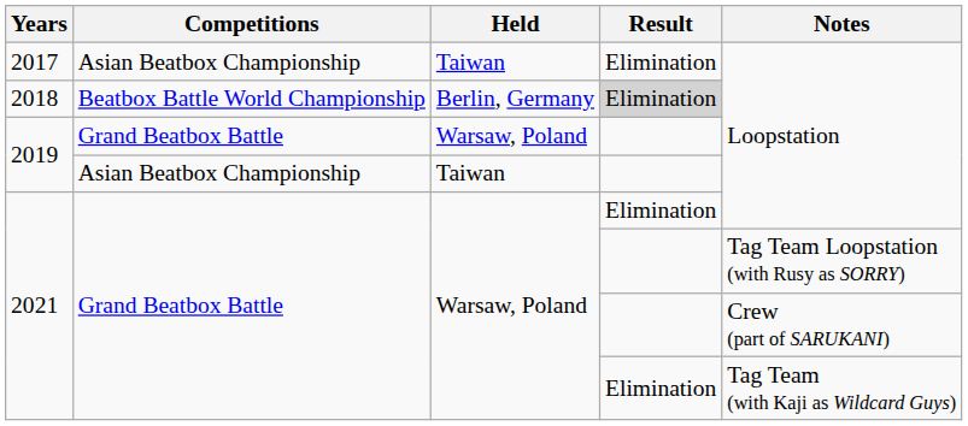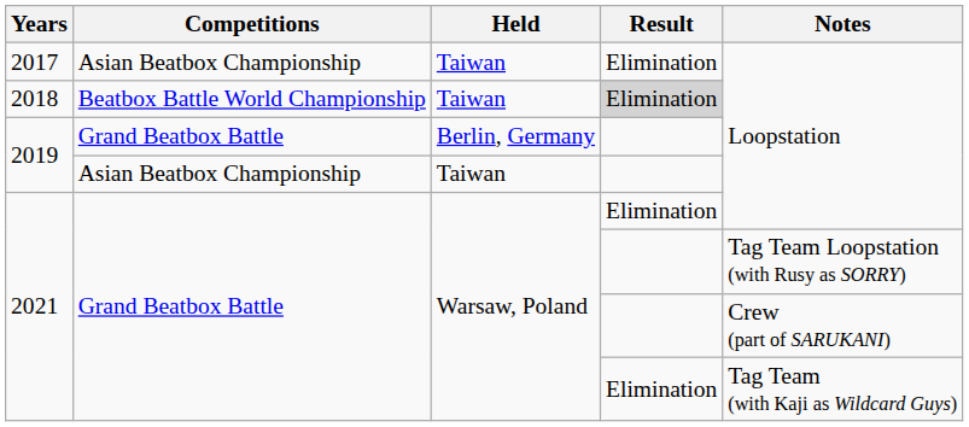 <table class="wikitable">
 <tr>
 <th>Years</th>
 <th>Competitions</th>
 <th>Held</th>
 <th>Result</th>
 <th>Notes</th>
 </tr>
 <tr>
 <td>2017</td>
 <td>Asian Beatbox Championship</td>
 <td><a href='#'>Taiwan</a></td>
 <td>Elimination</td>
 <td rowspan="5">Loopstation</td>
 </tr>
 <tr>
 <td>2018</td>
 <td><a href='#'>Beatbox Battle World Championship</a></td>
-<td><a href='#'>Berlin</a>, <a href='#'>Germany</a></td>
+<td><a href='#'>Taiwan</a></td>
 <td style="background: lightgrey;">Elimination</td>
 </tr>
 <tr>
 <td rowspan="2">2019</td>
 <td><a href='#'>Grand Beatbox Battle</a></td>
-<td><a href='#'>Warsaw</a>, <a href='#'>Poland</a></td>
+<td><a href='#'>Berlin</a>, <a href='#'>Germany</a></td>
 <td></td>
 </tr>
 <tr>
 <td>Asian Beatbox Championship</td>
 <td>Taiwan</td>
 <td></td>
 </tr>
 <tr>
 <td rowspan="4">2021</td>
 <td rowspan="4"><a href='#'>Grand Beatbox Battle</a></td>
 <td rowspan="4">Warsaw, Poland</td>
 <td>Elimination</td>
 </tr>
 <tr>
 <td></td>
 <td>Tag Team Loopstation<br><small>(with Rusy as <em>SORRY</em>)</small></td>
 </tr>
 <tr>
 <td></td>
 <td>Crew<br><small>(part of <em>SARUKANI</em>)</small></td>
 </tr>
 <tr>
 <td>Elimination</td>
 <td>Tag Team<br><small>(with Kaji as <em>Wildcard Guys</em>)</small></td>
 </tr>
 </table>
